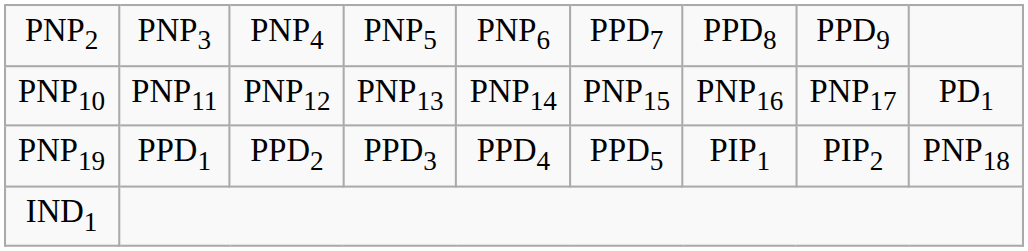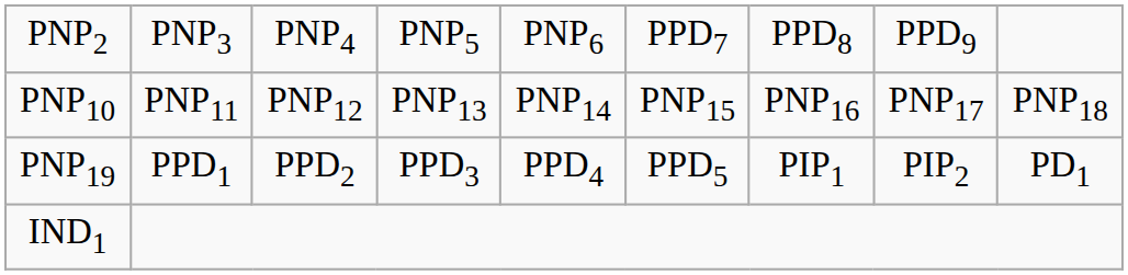 <table class="wikitable" style="text-align:center" width="500px">
 <tr>
 <td>PNP<sub>2</sub></td>
 <td>PNP<sub>3</sub></td>
 <td>PNP<sub>4</sub></td>
 <td>PNP<sub>5</sub></td>
 <td>PNP<sub>6</sub></td>
 <td>PPD<sub>7</sub></td>
 <td>PPD<sub>8</sub></td>
 <td>PPD<sub>9</sub></td>
 </tr>
 <tr>
 <td>PNP<sub>10</sub></td>
 <td>PNP<sub>11</sub></td>
 <td>PNP<sub>12</sub></td>
 <td>PNP<sub>13</sub></td>
 <td>PNP<sub>14</sub></td>
 <td>PNP<sub>15</sub></td>
 <td>PNP<sub>16</sub></td>
 <td>PNP<sub>17</sub></td>
-<td>PD<sub>1</sub></td>
+<td>PNP<sub>18</sub></td>
 </tr>
 <tr>
 <td>PNP<sub>19</sub></td>
 <td>PPD<sub>1</sub></td>
 <td>PPD<sub>2</sub></td>
 <td>PPD<sub>3</sub></td>
 <td>PPD<sub>4</sub></td>
 <td>PPD<sub>5</sub></td>
 <td>PIP<sub>1</sub></td>
 <td>PIP<sub>2</sub></td>
-<td>PNP<sub>18</sub></td>
+<td>PD<sub>1</sub></td>
 </tr>
 <tr>
 <td>IND<sub>1</sub></td>
 </tr>
 </table>
